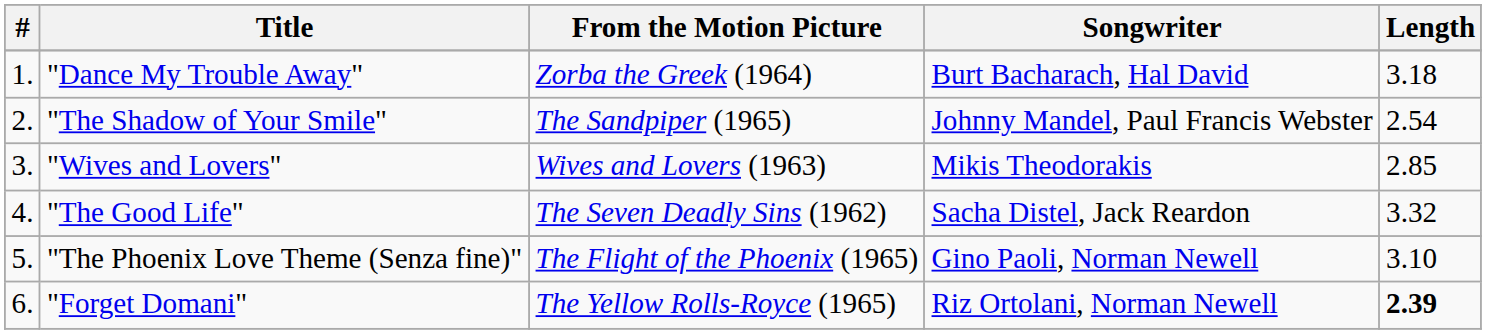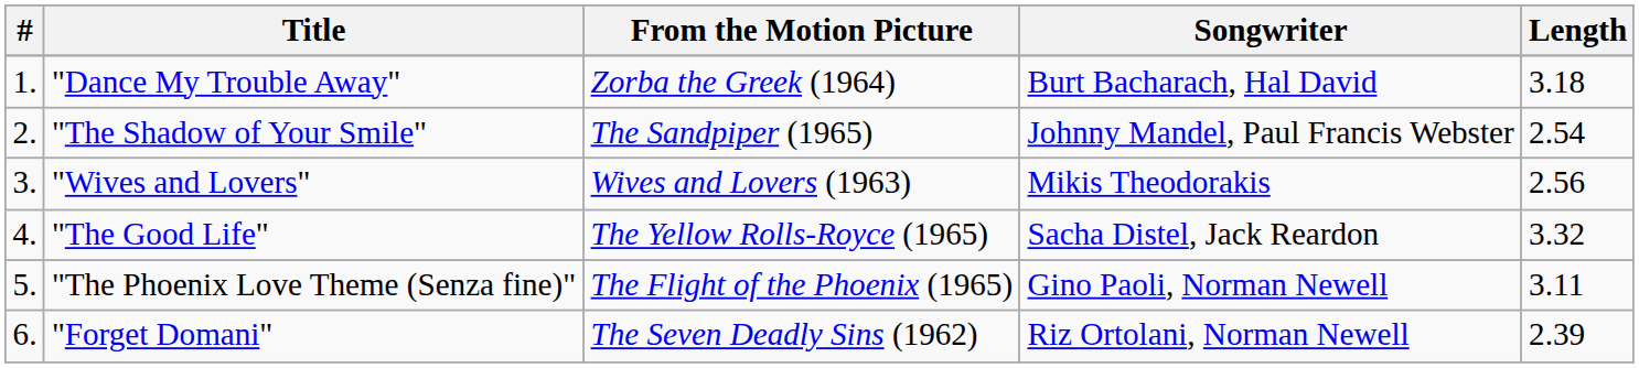 <table class="wikitable">
 <tr>
 <th>#</th>
 <th>Title</th>
 <th>From the Motion Picture</th>
 <th>Songwriter</th>
 <th>Length</th>
 </tr>
 <tr bgcolor="#ebf5ff">
 </tr>
 <tr>
 <td>1.</td>
 <td>"<a href='#'>Dance My Trouble Away</a>"</td>
 <td><em><a href='#'>Zorba the Greek</a></em> (1964)</td>
 <td><a href='#'>Burt Bacharach</a>, <a href='#'>Hal David</a></td>
 <td>3.18</td>
 </tr>
 <tr>
 <td>2.</td>
 <td>"<a href='#'>The Shadow of Your Smile</a>"</td>
 <td><em><a href='#'>The Sandpiper</a></em> (1965)</td>
 <td><a href='#'>Johnny Mandel</a>, Paul Francis Webster</td>
 <td>2.54</td>
 </tr>
 <tr>
 <td>3.</td>
 <td>"<a href='#'>Wives and Lovers</a>"</td>
 <td><em><a href='#'>Wives and Lovers</a></em> (1963)</td>
 <td><a href='#'>Mikis Theodorakis</a></td>
-<td>2.85</td>
+<td>2.56</td>
 </tr>
 <tr>
 <td>4.</td>
 <td>"<a href='#'>The Good Life</a>"</td>
-<td><em><a href='#'>The Seven Deadly Sins</a></em> (1962)</td>
+<td><em><a href='#'>The Yellow Rolls-Royce</a></em> (1965)</td>
 <td><a href='#'>Sacha Distel</a>, Jack Reardon</td>
 <td>3.32</td>
 </tr>
 <tr>
 <td>5.</td>
 <td>"The Phoenix Love Theme (Senza fine)"</td>
 <td><em><a href='#'>The Flight of the Phoenix</a></em> (1965)</td>
 <td><a href='#'>Gino Paoli</a>, <a href='#'>Norman Newell</a></td>
-<td>3.10</td>
+<td>3.11</td>
 </tr>
 <tr>
 <td>6.</td>
 <td>"<a href='#'>Forget Domani</a>"</td>
-<td><em><a href='#'>The Yellow Rolls-Royce</a></em> (1965)</td>
+<td><em><a href='#'>The Seven Deadly Sins</a></em> (1962)</td>
 <td><a href='#'>Riz Ortolani</a>, <a href='#'>Norman Newell</a></td>
-<td><strong>2.39</strong></td>
+<td>2.39</td>
 </tr>
 </table>
